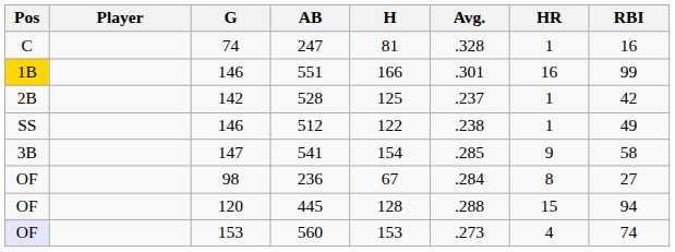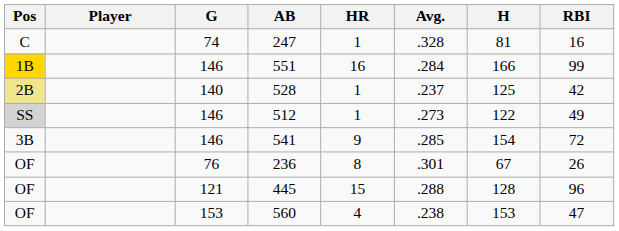 <table class="wikitable sortable">
 <tr>
 <th bgcolor="#DDDDFF" width="5%">Pos</th>
 <th bgcolor="#DDDDFF" width="16%">Player</th>
 <th bgcolor="#DDDDFF" width="9%">G</th>
 <th bgcolor="#DDDDFF" width="9%">AB</th>
+<th bgcolor="#DDDDFF" width="9%">HR</th>
+<th bgcolor="#DDDDFF" width="9%">Avg.</th>
 <th bgcolor="#DDDDFF" width="9%">H</th>
-<th bgcolor="#DDDDFF" width="9%">Avg.</th>
-<th bgcolor="#DDDDFF" width="9%">HR</th>
 <th bgcolor="#DDDDFF" width="9%">RBI</th>
 </tr>
 <tr align="center">
 <td>C</td>
 <td></td>
 <td>74</td>
 <td>247</td>
+<td>1</td>
+<td>.328</td>
 <td>81</td>
-<td>.328</td>
-<td>1</td>
 <td>16</td>
 </tr>
 <tr align="center">
 <td style="background: gold;">1B</td>
 <td></td>
 <td>146</td>
 <td>551</td>
+<td>16</td>
+<td>.284</td>
 <td>166</td>
-<td>.301</td>
-<td>16</td>
 <td>99</td>
 </tr>
 <tr align="center">
-<td>2B</td>
+<td style="background: khaki;">2B</td>
 <td></td>
-<td>142</td>
+<td>140</td>
 <td>528</td>
+<td>1</td>
+<td>.237</td>
 <td>125</td>
-<td>.237</td>
-<td>1</td>
 <td>42</td>
 </tr>
 <tr align="center">
-<td>SS</td>
+<td style="background: lightgrey;">SS</td>
 <td></td>
 <td>146</td>
 <td>512</td>
+<td>1</td>
+<td>.273</td>
 <td>122</td>
-<td>.238</td>
-<td>1</td>
 <td>49</td>
 </tr>
 <tr align="center">
 <td>3B</td>
 <td></td>
-<td>147</td>
+<td>146</td>
 <td>541</td>
+<td>9</td>
+<td>.285</td>
 <td>154</td>
-<td>.285</td>
-<td>9</td>
-<td>58</td>
+<td>72</td>
 </tr>
 <tr align="center">
 <td>OF</td>
 <td></td>
-<td>98</td>
+<td>76</td>
 <td>236</td>
+<td>8</td>
+<td>.301</td>
 <td>67</td>
-<td>.284</td>
-<td>8</td>
-<td>27</td>
+<td>26</td>
 </tr>
 <tr align="center">
 <td>OF</td>
 <td></td>
-<td>120</td>
+<td>121</td>
 <td>445</td>
+<td>15</td>
+<td>.288</td>
 <td>128</td>
-<td>.288</td>
-<td>15</td>
-<td>94</td>
+<td>96</td>
 </tr>
 <tr align="center">
-<td style="background: lavender;">OF</td>
+<td>OF</td>
 <td></td>
 <td>153</td>
 <td>560</td>
+<td>4</td>
+<td>.238</td>
 <td>153</td>
-<td>.273</td>
-<td>4</td>
-<td>74</td>
+<td>47</td>
 </tr>
 </table>
